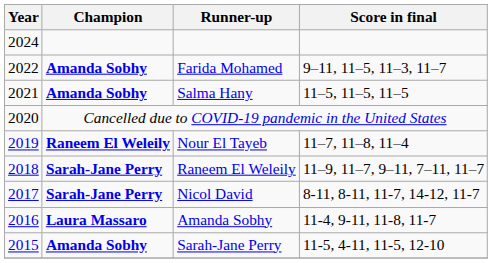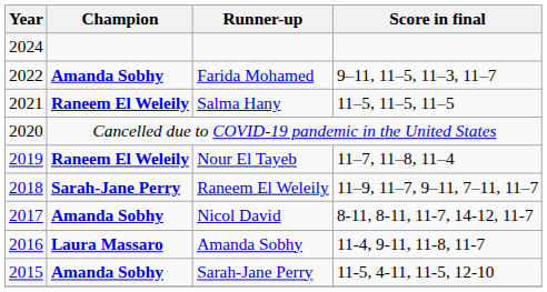 <table class="wikitable" style="font-size: 95%;">
 <tr>
 <th>Year</th>
 <th>Champion</th>
 <th>Runner-up</th>
 <th>Score in final</th>
 </tr>
 <tr>
 <td>2024</td>
 <td> <a href='#'></a></td>
 <td> <a href='#'></a></td>
 <td></td>
 </tr>
 <tr>
 <td>2022</td>
 <td> <strong><a href='#'>Amanda Sobhy</a></strong></td>
 <td> <a href='#'>Farida Mohamed</a></td>
 <td>9–11, 11–5, 11–3, 11–7</td>
 </tr>
 <tr>
 <td>2021</td>
-<td> <strong><a href='#'>Amanda Sobhy</a></strong></td>
+<td> <strong><a href='#'>Raneem El Weleily</a></strong></td>
 <td> <a href='#'>Salma Hany</a></td>
 <td>11–5, 11–5, 11–5</td>
 </tr>
 <tr>
 <td>2020</td>
 <td rowspan=1 colspan=3 align="center"><em>Cancelled due to <a href='#'>COVID-19 pandemic in the United States</a></em></td>
 </tr>
 <tr>
 <td><a href='#'>2019</a></td>
 <td> <strong><a href='#'>Raneem El Weleily</a></strong></td>
 <td> <a href='#'>Nour El Tayeb</a></td>
 <td>11–7, 11–8, 11–4</td>
 </tr>
 <tr>
 <td><a href='#'>2018</a></td>
 <td> <strong><a href='#'>Sarah-Jane Perry</a></strong></td>
 <td> <a href='#'>Raneem El Weleily</a></td>
 <td>11–9, 11–7, 9–11, 7–11, 11–7</td>
 </tr>
 <tr>
 <td><a href='#'>2017</a></td>
-<td> <strong><a href='#'>Sarah-Jane Perry</a></strong></td>
+<td> <strong><a href='#'>Amanda Sobhy</a></strong></td>
 <td> <a href='#'>Nicol David</a></td>
 <td>8-11, 8-11, 11-7, 14-12, 11-7</td>
 </tr>
 <tr>
 <td><a href='#'>2016</a></td>
 <td> <strong><a href='#'>Laura Massaro</a></strong></td>
 <td> <a href='#'>Amanda Sobhy</a></td>
 <td>11-4, 9-11, 11-8, 11-7</td>
 </tr>
 <tr>
 <td><a href='#'>2015</a></td>
 <td> <strong><a href='#'>Amanda Sobhy</a></strong></td>
 <td> <a href='#'>Sarah-Jane Perry</a></td>
 <td>11-5, 4-11, 11-5, 12-10</td>
 </tr>
 <tr>
 </tr>
 </table>
